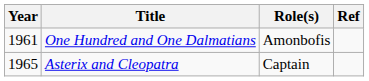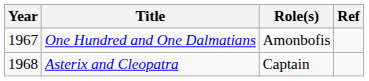 <table class="wikitable plainrowheaders sortable">
 <tr>
 <th scope="col">Year</th>
 <th scope="col">Title</th>
 <th scope="col">Role(s)</th>
 <th scope="col" class="unsortable">Ref</th>
 </tr>
 <tr>
-<td>1961</td>
+<td>1967</td>
 <td><em><a href='#'>One Hundred and One Dalmatians</a></em></td>
 <td>Amonbofis</td>
 <td></td>
 </tr>
 <tr>
-<td>1965</td>
+<td>1968</td>
 <td><em><a href='#'>Asterix and Cleopatra</a></em></td>
 <td>Captain</td>
 <td></td>
 </tr>
 </table>
